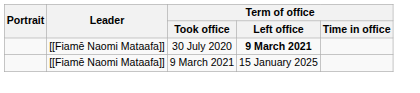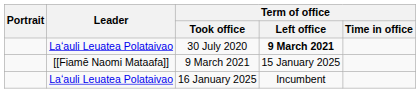 <table class="wikitable" style="text-align:center">
 <tr>
 <th rowspan="2">Portrait</th>
 <th rowspan="2">Leader</th>
 <th colspan="3">Term of office</th>
 </tr>
 <tr>
 <th>Took office</th>
 <th>Left office</th>
 <th>Time in office</th>
 </tr>
 <tr>
 <td></td>
-<td>[[Fiamē Naomi Mataafa]]</td>
+<td><a href='#'>Laʻauli Leuatea Polataivao</a></td>
 <td>30 July 2020</td>
 <td><strong>9 March 2021</strong></td>
 <td></td>
 </tr>
 <tr>
 <td></td>
 <td>[[Fiamē Naomi Mataafa]]</td>
 <td>9 March 2021</td>
 <td>15 January 2025</td>
 <td></td>
 </tr>
+<tr>
+<td></td>
+<td><a href='#'>Laʻauli Leuatea Polataivao</a></td>
+<td>16 January 2025</td>
+<td>Incumbent</td>
+<td></td>
+</tr>
 </table>
